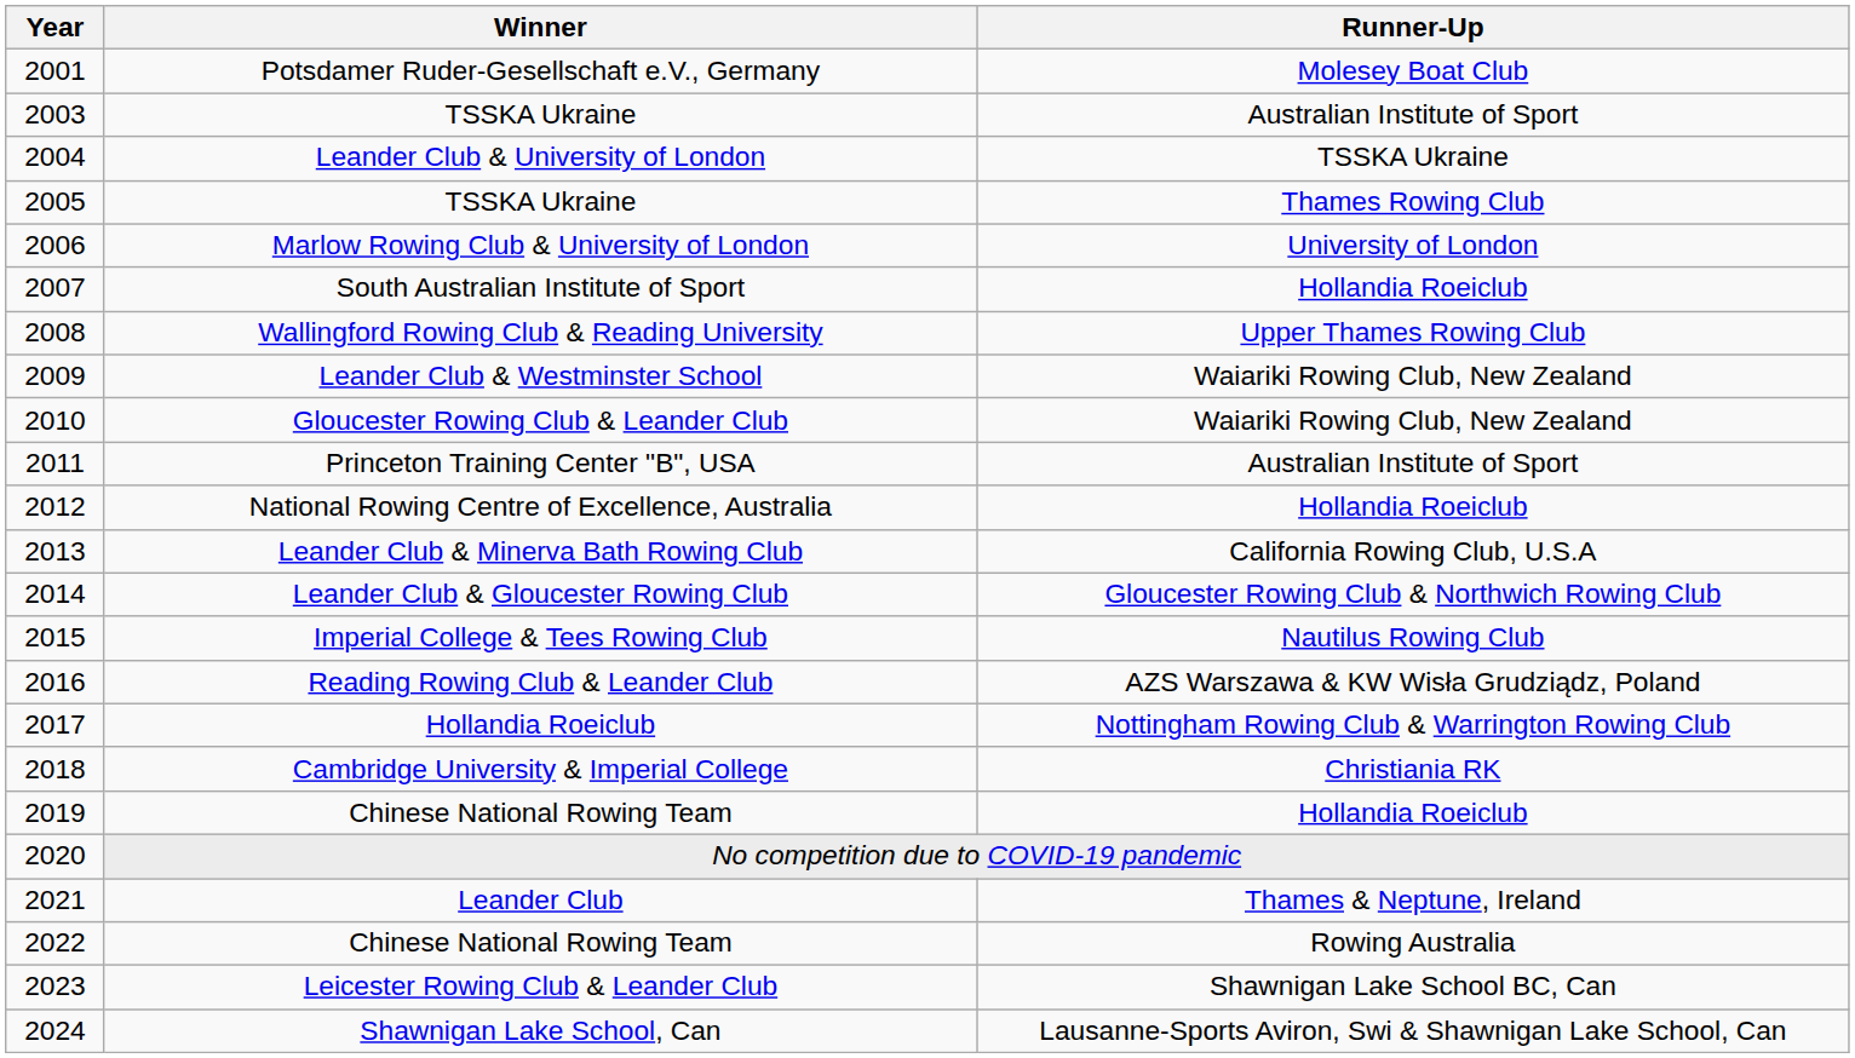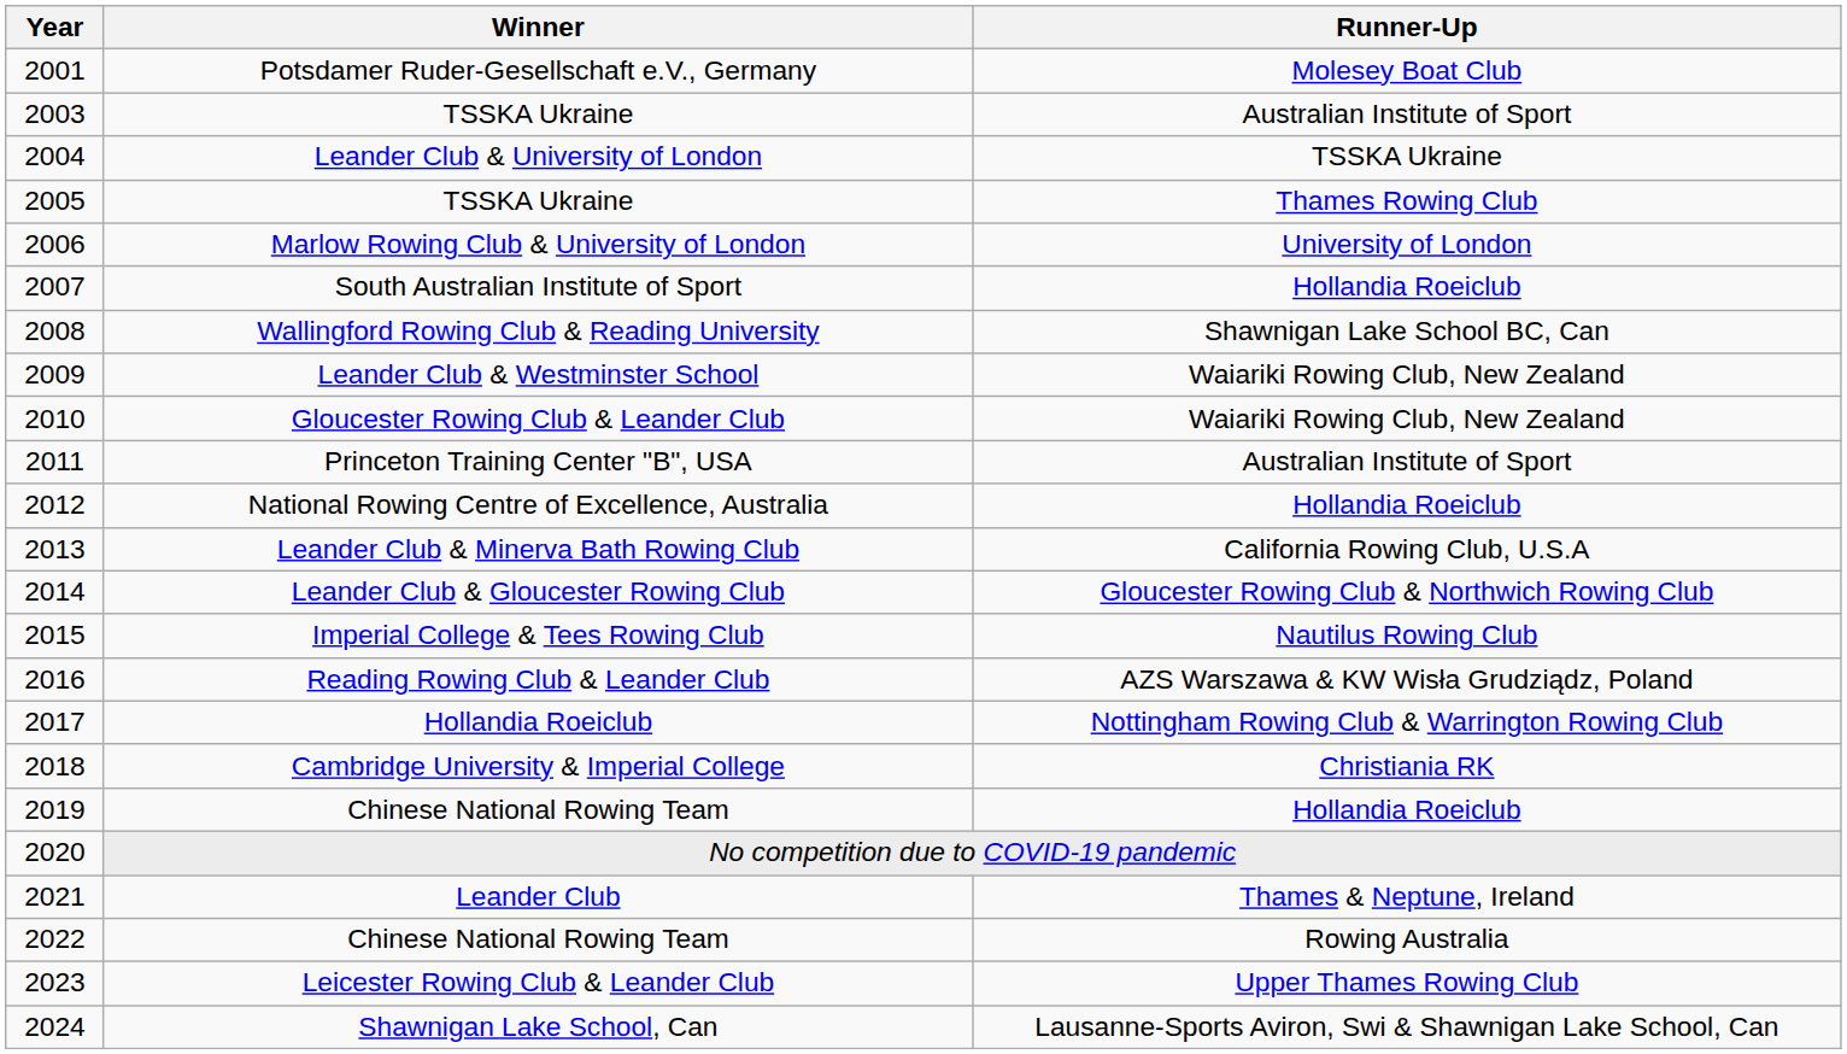 <table class="wikitable" style="text-align:center">
 <tr>
 <th width=50>Year</th>
 <th width=500>Winner</th>
 <th width=500>Runner-Up</th>
 </tr>
 <tr>
 <td>2001</td>
 <td>Potsdamer Ruder-Gesellschaft e.V., Germany</td>
 <td><a href='#'>Molesey Boat Club</a></td>
 </tr>
 <tr>
 <td>2003</td>
 <td>TSSKA Ukraine</td>
 <td>Australian Institute of Sport</td>
 </tr>
 <tr>
 <td>2004</td>
 <td><a href='#'>Leander Club</a> & <a href='#'>University of London</a></td>
 <td>TSSKA Ukraine</td>
 </tr>
 <tr>
 <td>2005</td>
 <td>TSSKA Ukraine</td>
 <td><a href='#'>Thames Rowing Club</a></td>
 </tr>
 <tr>
 <td>2006</td>
 <td><a href='#'>Marlow Rowing Club</a> & <a href='#'>University of London</a></td>
 <td><a href='#'>University of London</a></td>
 </tr>
 <tr>
 <td>2007</td>
 <td>South Australian Institute of Sport</td>
 <td><a href='#'>Hollandia Roeiclub</a></td>
 </tr>
 <tr>
 <td>2008</td>
 <td><a href='#'>Wallingford Rowing Club</a> & <a href='#'>Reading University</a></td>
-<td><a href='#'>Upper Thames Rowing Club</a></td>
+<td>Shawnigan Lake School BC, Can</td>
 </tr>
 <tr>
 <td>2009</td>
 <td><a href='#'>Leander Club</a> & <a href='#'>Westminster School</a></td>
 <td>Waiariki Rowing Club, New Zealand</td>
 </tr>
 <tr>
 <td>2010</td>
 <td><a href='#'>Gloucester Rowing Club</a> & <a href='#'>Leander Club</a></td>
 <td>Waiariki Rowing Club, New Zealand</td>
 </tr>
 <tr>
 <td>2011</td>
 <td>Princeton Training Center "B", USA</td>
 <td>Australian Institute of Sport</td>
 </tr>
 <tr>
 <td>2012</td>
 <td>National Rowing Centre of Excellence, Australia</td>
 <td><a href='#'>Hollandia Roeiclub</a></td>
 </tr>
 <tr>
 <td>2013</td>
 <td><a href='#'>Leander Club</a> & <a href='#'>Minerva Bath Rowing Club</a></td>
 <td>California Rowing Club, U.S.A</td>
 </tr>
 <tr>
 <td>2014</td>
 <td><a href='#'>Leander Club</a> & <a href='#'>Gloucester Rowing Club</a></td>
 <td><a href='#'>Gloucester Rowing Club</a> & <a href='#'>Northwich Rowing Club</a></td>
 </tr>
 <tr>
 <td>2015</td>
 <td><a href='#'>Imperial College</a> & <a href='#'>Tees Rowing Club</a></td>
 <td><a href='#'>Nautilus Rowing Club</a></td>
 </tr>
 <tr>
 <td>2016</td>
 <td><a href='#'>Reading Rowing Club</a> & <a href='#'>Leander Club</a></td>
 <td>AZS Warszawa & KW Wisła Grudziądz, Poland</td>
 </tr>
 <tr>
 <td>2017</td>
 <td><a href='#'>Hollandia Roeiclub</a></td>
 <td><a href='#'>Nottingham Rowing Club</a> & <a href='#'>Warrington Rowing Club</a></td>
 </tr>
 <tr>
 <td>2018</td>
 <td><a href='#'>Cambridge University</a> & <a href='#'>Imperial College</a></td>
 <td><a href='#'>Christiania RK</a></td>
 </tr>
 <tr>
 <td>2019</td>
 <td>Chinese National Rowing Team</td>
 <td><a href='#'>Hollandia Roeiclub</a></td>
 </tr>
 <tr>
 <td>2020</td>
 <td colspan=2 bgcolor="ececec"><em>No competition due to <a href='#'>COVID-19 pandemic</a></em></td>
 </tr>
 <tr>
 <td>2021</td>
 <td><a href='#'>Leander Club</a></td>
 <td><a href='#'>Thames</a> & <a href='#'>Neptune</a>, Ireland</td>
 </tr>
 <tr>
 <td>2022</td>
 <td>Chinese National Rowing Team</td>
 <td>Rowing Australia</td>
 </tr>
 <tr>
 <td>2023</td>
 <td><a href='#'>Leicester Rowing Club</a> & <a href='#'>Leander Club</a></td>
-<td>Shawnigan Lake School BC, Can</td>
+<td><a href='#'>Upper Thames Rowing Club</a></td>
 </tr>
 <tr>
 <td>2024</td>
 <td><a href='#'>Shawnigan Lake School</a>, Can</td>
 <td>Lausanne-Sports Aviron, Swi & Shawnigan Lake School, Can</td>
 </tr>
 </table>
